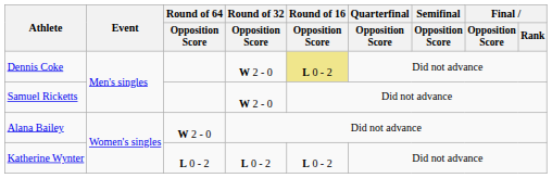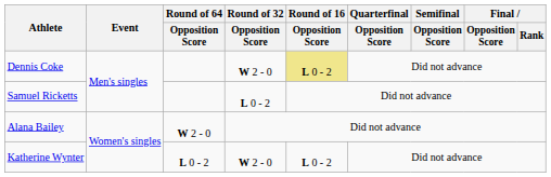 <table class=wikitable style="font-size:90%">
 <tr>
 <th rowspan=2>Athlete</th>
 <th rowspan=2>Event</th>
 <th>Round of 64</th>
 <th>Round of 32</th>
 <th>Round of 16</th>
 <th>Quarterfinal</th>
 <th>Semifinal</th>
 <th colspan=2>Final / </th>
 </tr>
 <tr style="font-size:95%">
 <th>Opposition<br>Score</th>
 <th>Opposition<br>Score</th>
 <th>Opposition<br>Score</th>
 <th>Opposition<br>Score</th>
 <th>Opposition<br>Score</th>
 <th>Opposition<br>Score</th>
 <th>Rank</th>
 </tr>
 <tr align=center>
 <td align=left><a href='#'>Dennis Coke</a></td>
 <td align=left rowspan=2><a href='#'>Men's singles</a></td>
 <td></td>
 <td><br><strong>W</strong> 2 - 0</td>
 <td style="background: khaki;"><br><strong>L</strong> 0 - 2</td>
 <td colspan=4>Did not advance</td>
 </tr>
 <tr align=center>
 <td align=left><a href='#'>Samuel Ricketts</a></td>
 <td></td>
-<td><br><strong>W</strong> 2 - 0</td>
+<td><br><strong>L</strong> 0 - 2</td>
 <td colspan=5>Did not advance</td>
 </tr>
 <tr align=center>
 <td align=left><a href='#'>Alana Bailey</a></td>
 <td align=left rowspan=2><a href='#'>Women's singles</a></td>
 <td><br><strong>W</strong> 2 - 0</td>
 <td colspan=6>Did not advance</td>
 </tr>
 <tr align=center>
 <td align=left><a href='#'>Katherine Wynter</a></td>
 <td><br><strong>L</strong> 0 - 2</td>
-<td><br><strong>L</strong> 0 - 2</td>
+<td><br><strong>W</strong> 2 - 0</td>
 <td><br><strong>L</strong> 0 - 2</td>
 <td colspan=4>Did not advance</td>
 </tr>
 </table>
